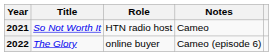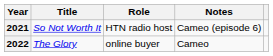 <table class="wikitable sortable plainrowheaders">
 <tr>
 <th scope="col">Year</th>
 <th scope="col">Title</th>
 <th scope="col">Role</th>
 <th scope="col">Notes</th>
 <th scope="col" class="unsortable"></th>
 </tr>
 <tr>
 <th scope="row">2021</th>
 <td><em><a href='#'>So Not Worth It</a></em></td>
 <td>HTN radio host</td>
-<td>Cameo</td>
+<td>Cameo (episode 6)</td>
 <td></td>
 </tr>
 <tr>
 <th scope="row">2022</th>
 <td><em><a href='#'>The Glory</a></em></td>
 <td>online buyer</td>
-<td>Cameo (episode 6)</td>
+<td>Cameo</td>
 <td></td>
 </tr>
 </table>
